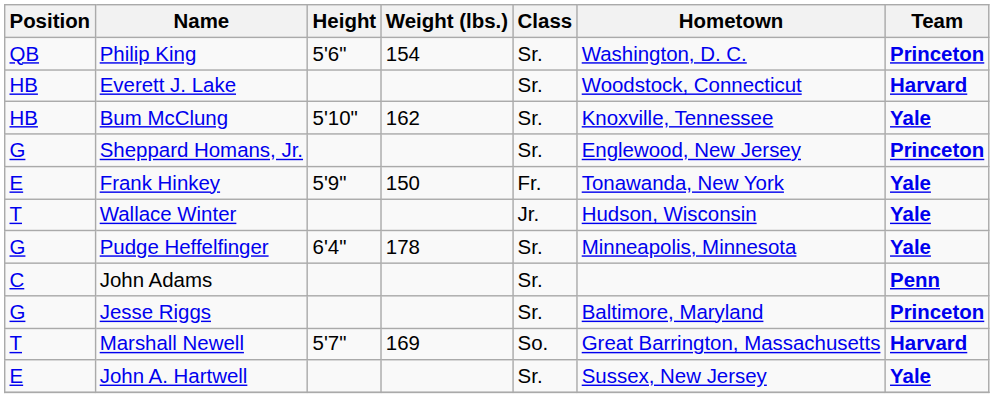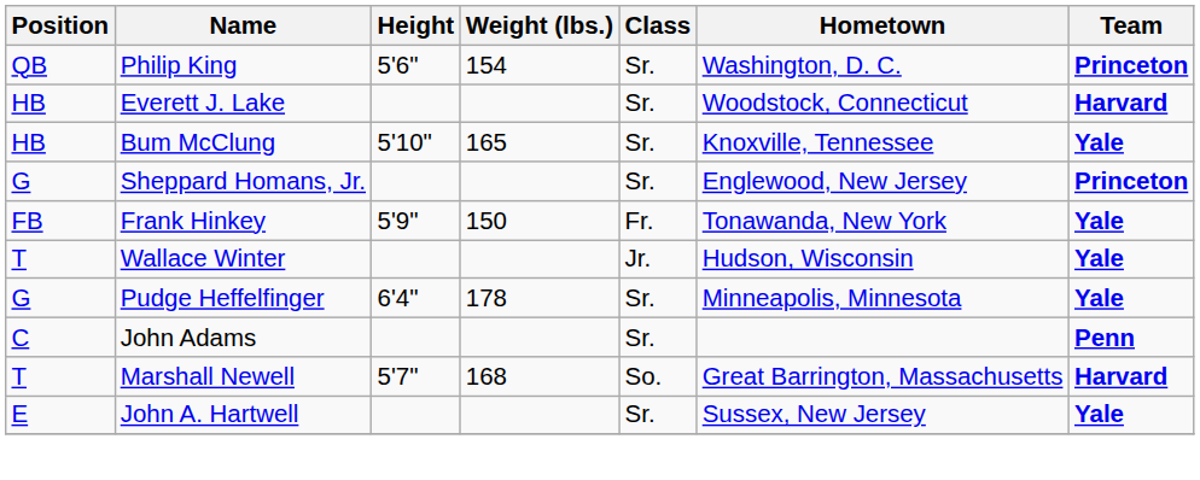 <table class="wikitable" style="font-size: 90%">
 <tr>
 <th>Position</th>
 <th>Name</th>
 <th>Height</th>
 <th>Weight (lbs.)</th>
 <th>Class</th>
 <th>Hometown</th>
 <th>Team</th>
 </tr>
 <tr>
 <td><a href='#'>QB</a></td>
 <td><a href='#'>Philip King</a></td>
 <td>5'6"</td>
 <td>154</td>
 <td>Sr.</td>
 <td><a href='#'>Washington, D. C.</a></td>
 <td><strong><a href='#'>Princeton</a></strong></td>
 </tr>
 <tr>
 <td><a href='#'>HB</a></td>
 <td><a href='#'>Everett J. Lake</a></td>
 <td></td>
 <td></td>
 <td>Sr.</td>
 <td><a href='#'>Woodstock, Connecticut</a></td>
 <td><strong><a href='#'>Harvard</a></strong></td>
 </tr>
 <tr>
 <td><a href='#'>HB</a></td>
 <td><a href='#'>Bum McClung</a></td>
 <td>5'10"</td>
-<td>162</td>
+<td>165</td>
 <td>Sr.</td>
 <td><a href='#'>Knoxville, Tennessee</a></td>
 <td><strong><a href='#'>Yale</a></strong></td>
 </tr>
 <tr>
 <td><a href='#'>G</a></td>
 <td><a href='#'>Sheppard Homans, Jr.</a></td>
 <td></td>
 <td></td>
 <td>Sr.</td>
 <td><a href='#'>Englewood, New Jersey</a></td>
 <td><strong><a href='#'>Princeton</a></strong></td>
 </tr>
 <tr>
-<td><a href='#'>E</a></td>
+<td><a href='#'>FB</a></td>
 <td><a href='#'>Frank Hinkey</a></td>
 <td>5'9"</td>
 <td>150</td>
 <td>Fr.</td>
 <td><a href='#'>Tonawanda, New York</a></td>
 <td><strong><a href='#'>Yale</a></strong></td>
 </tr>
 <tr>
 <td><a href='#'>T</a></td>
 <td><a href='#'>Wallace Winter</a></td>
 <td></td>
 <td></td>
 <td>Jr.</td>
 <td><a href='#'>Hudson, Wisconsin</a></td>
 <td><strong><a href='#'>Yale</a></strong></td>
 </tr>
 <tr>
 <td><a href='#'>G</a></td>
 <td><a href='#'>Pudge Heffelfinger</a></td>
 <td>6'4"</td>
 <td>178</td>
 <td>Sr.</td>
 <td><a href='#'>Minneapolis, Minnesota</a></td>
 <td><strong><a href='#'>Yale</a></strong></td>
 </tr>
 <tr>
 <td><a href='#'>C</a></td>
 <td>John Adams</td>
 <td></td>
 <td></td>
 <td>Sr.</td>
 <td></td>
 <td><strong><a href='#'>Penn</a></strong></td>
 </tr>
 <tr>
-<td><a href='#'>G</a></td>
-<td><a href='#'>Jesse Riggs</a></td>
-<td></td>
-<td></td>
-<td>Sr.</td>
-<td><a href='#'>Baltimore, Maryland</a></td>
-<td><strong><a href='#'>Princeton</a></strong></td>
-</tr>
-<tr>
 <td><a href='#'>T</a></td>
 <td><a href='#'>Marshall Newell</a></td>
 <td>5'7"</td>
-<td>169</td>
+<td>168</td>
 <td>So.</td>
 <td><a href='#'>Great Barrington, Massachusetts</a></td>
 <td><strong><a href='#'>Harvard</a></strong></td>
 </tr>
 <tr>
 <td><a href='#'>E</a></td>
 <td><a href='#'>John A. Hartwell</a></td>
 <td></td>
 <td></td>
 <td>Sr.</td>
 <td><a href='#'>Sussex, New Jersey</a></td>
 <td><strong><a href='#'>Yale</a></strong></td>
 </tr>
 <tr>
 </tr>
 </table>
